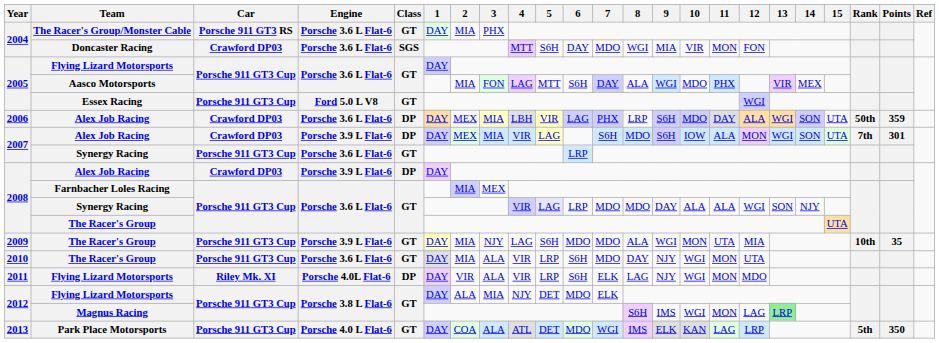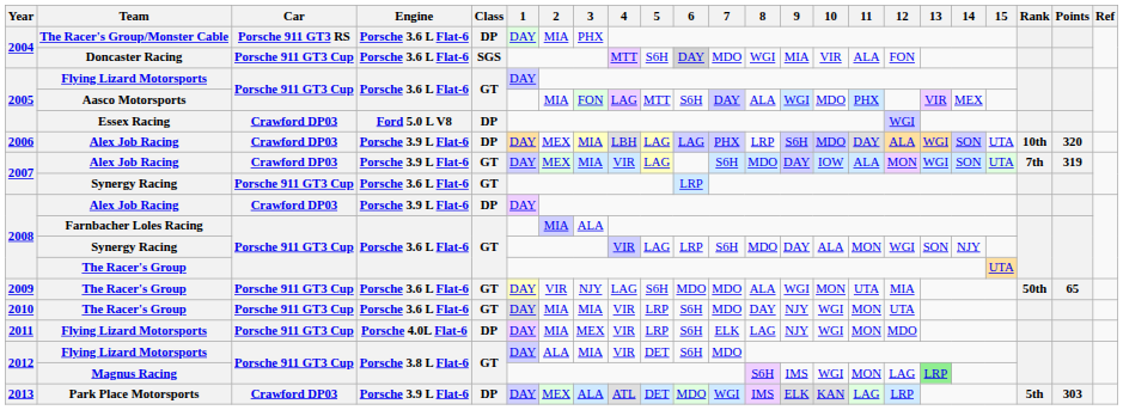 <table class="wikitable" style="text-align:center; font-size:90%">
 <tr>
 <th>Year</th>
 <th>Team</th>
 <th>Car</th>
 <th>Engine</th>
 <th>Class</th>
 <th>1</th>
 <th>2</th>
 <th>3</th>
 <th>4</th>
 <th>5</th>
 <th>6</th>
 <th>7</th>
 <th>8</th>
 <th>9</th>
 <th>10</th>
 <th>11</th>
 <th>12</th>
 <th>13</th>
 <th>14</th>
 <th>15</th>
 <th>Rank</th>
 <th>Points</th>
 <th>Ref</th>
 </tr>
 <tr>
 <th rowspan=2><a href='#'>2004</a></th>
 <th><a href='#'>The Racer's Group/Monster Cable</a></th>
 <th><a href='#'>Porsche 911 GT3</a> RS</th>
 <th><a href='#'>Porsche</a> 3.6 L <a href='#'>Flat-6</a></th>
-<th>GT</th>
+<th>DP</th>
 <td style="background:#DFFFDF;"><a href='#'>DAY</a> <br></td>
 <td><a href='#'>MIA</a></td>
 <td><a href='#'>PHX</a></td>
 <td colspan=12></td>
 <th></th>
 <th></th>
 <td rowspan="2"></td>
 </tr>
 <tr>
 <th>Doncaster Racing</th>
-<th><a href='#'>Crawford DP03</a></th>
+<th><a href='#'>Porsche 911 GT3 Cup</a></th>
 <th><a href='#'>Porsche</a> 3.6 L <a href='#'>Flat-6</a></th>
 <th>SGS</th>
 <td colspan=3></td>
 <td style="background:#EFCFFF;"><a href='#'>MTT</a> <br></td>
 <td><a href='#'>S6H</a></td>
-<td><a href='#'>DAY</a></td>
+<td style="background: lightgrey;"><a href='#'>DAY</a></td>
 <td><a href='#'>MDO</a></td>
 <td><a href='#'>WGI</a></td>
 <td><a href='#'>MIA</a></td>
 <td><a href='#'>VIR</a></td>
-<td><a href='#'>MON</a></td>
+<td><a href='#'>ALA</a></td>
 <td><a href='#'>FON</a></td>
 <td colspan=3></td>
 <th></th>
 <th></th>
 </tr>
 <tr>
 <th rowspan=3><a href='#'>2005</a></th>
 <th><a href='#'>Flying Lizard Motorsports</a></th>
 <th rowspan=2><a href='#'>Porsche 911 GT3 Cup</a></th>
 <th rowspan=2><a href='#'>Porsche</a> 3.6 L <a href='#'>Flat-6</a></th>
 <th rowspan=2>GT</th>
 <td style="background:#CFCFFF;"><a href='#'>DAY</a> <br></td>
 <td colspan=14></td>
 <th rowspan=2></th>
 <th rowspan=2></th>
 <td rowspan="3"></td>
 </tr>
 <tr>
 <th>Aasco Motorsports</th>
 <td></td>
 <td><a href='#'>MIA</a></td>
 <td style="background:#DFFFDF;"><a href='#'>FON</a> <br></td>
 <td style="background:#EFCFFF;"><a href='#'>LAG</a> <br></td>
 <td><a href='#'>MTT</a></td>
 <td><a href='#'>S6H</a></td>
 <td style="background:#CFCFFF;"><a href='#'>DAY</a> <br></td>
 <td><a href='#'>ALA</a></td>
 <td style="background:#CFEAFF;"><a href='#'>WGI</a> <br></td>
 <td><a href='#'>MDO</a></td>
 <td style="background:#CFEAFF;"><a href='#'>PHX</a> <br></td>
 <td></td>
 <td style="background:#EFCFFF;"><a href='#'>VIR</a> <br></td>
 <td><a href='#'>MEX</a></td>
 <td></td>
 </tr>
 <tr>
 <th>Essex Racing</th>
-<th><a href='#'>Porsche 911 GT3 Cup</a></th>
+<th><a href='#'>Crawford DP03</a></th>
 <th><a href='#'>Ford</a> 5.0 L V8</th>
-<th>GT</th>
+<th>DP</th>
 <td colspan=11></td>
 <td style="background:#CFCFFF;"><a href='#'>WGI</a> <br></td>
 <td colspan=3></td>
 <th></th>
 <th></th>
 </tr>
 <tr>
 <th><a href='#'>2006</a></th>
 <th><a href='#'>Alex Job Racing</a></th>
 <th><a href='#'>Crawford DP03</a></th>
-<th><a href='#'>Porsche</a> 3.6 L <a href='#'>Flat-6</a></th>
+<th><a href='#'>Porsche</a> 3.9 L <a href='#'>Flat-6</a></th>
 <th>DP</th>
 <td style="background:#FFDF9F;"><a href='#'>DAY</a> <br></td>
 <td><a href='#'>MEX</a></td>
 <td style="background:#FFFFBF;"><a href='#'>MIA</a> <br></td>
 <td style="background:#DFDFDF;"><a href='#'>LBH</a> <br></td>
-<td style="background:#FFFFBF;"><a href='#'>VIR</a> <br></td>
+<td style="background:#FFFFBF;"><a href='#'>LAG</a> <br></td>
 <td style="background:#CFCFFF;"><a href='#'>LAG</a> <br></td>
 <td style="background:#CFCFFF;"><a href='#'>PHX</a> <br></td>
 <td><a href='#'>LRP</a></td>
 <td style="background:#CFCFFF;"><a href='#'>S6H</a> <br></td>
 <td style="background:#CFCFFF;"><a href='#'>MDO</a> <br></td>
 <td style="background:#DFDFDF;"><a href='#'>DAY</a> <br></td>
 <td style="background:#FFDF9F;"><a href='#'>ALA</a> <br></td>
 <td style="background:#FFDF9F;"><a href='#'>WGI</a> <br></td>
 <td style="background:#CFCFFF;"><a href='#'>SON</a> <br></td>
 <td><a href='#'>UTA</a></td>
-<th>50th</th>
-<th>359</th>
+<th>10th</th>
+<th>320</th>
 <td></td>
 </tr>
 <tr>
 <th rowspan=2><a href='#'>2007</a></th>
 <th><a href='#'>Alex Job Racing</a></th>
 <th><a href='#'>Crawford DP03</a></th>
 <th><a href='#'>Porsche</a> 3.9 L <a href='#'>Flat-6</a></th>
-<th>DP</th>
+<th>GT</th>
 <td style="background:#CFCFFF;"><a href='#'>DAY</a> <br></td>
 <td style="background:#DFFFDF;"><a href='#'>MEX</a> <br></td>
 <td style="background:#CFEAFF;"><a href='#'>MIA</a> <br></td>
 <td style="background:#CFEAFF;"><a href='#'>VIR</a> <br></td>
 <td style="background:#FFFFBF;"><a href='#'>LAG</a> <br></td>
 <td></td>
 <td style="background:#CFEAFF;"><a href='#'>S6H</a> <br></td>
 <td style="background:#CFEAFF;"><a href='#'>MDO</a> <br></td>
-<td style="background:#CFCFFF;"><a href='#'>S6H</a> <br></td>
+<td style="background:#CFCFFF;"><a href='#'>DAY</a> <br></td>
 <td style="background:#CFEAFF;"><a href='#'>IOW</a> <br></td>
 <td style="background:#CFEAFF;"><a href='#'>ALA</a> <br></td>
 <td style="background:#EFCFFF;"><a href='#'>MON</a> <br></td>
 <td style="background:#CFEAFF;"><a href='#'>WGI</a> <br></td>
 <td style="background:#CFEAFF;"><a href='#'>SON</a> <br></td>
 <td style="background:#DFFFDF;"><a href='#'>UTA</a> <br></td>
 <th>7th</th>
-<th>301</th>
+<th>319</th>
 <td rowspan="2"></td>
 </tr>
 <tr>
 <th>Synergy Racing</th>
 <th><a href='#'>Porsche 911 GT3 Cup</a></th>
 <th><a href='#'>Porsche</a> 3.6 L <a href='#'>Flat-6</a></th>
 <th>GT</th>
 <td colspan=5></td>
 <td style="background:#CFEAFF;"><a href='#'>LRP</a> <br></td>
 <td colspan=9></td>
 <th></th>
 <th></th>
 </tr>
 <tr>
 <th rowspan=4><a href='#'>2008</a></th>
 <th><a href='#'>Alex Job Racing</a></th>
 <th><a href='#'>Crawford DP03</a></th>
 <th><a href='#'>Porsche</a> 3.9 L <a href='#'>Flat-6</a></th>
 <th>DP</th>
 <td style="background:#EFCFFF;"><a href='#'>DAY</a> <br></td>
 <td colspan=14></td>
 <th></th>
 <th></th>
 <td rowspan="4"></td>
 </tr>
 <tr>
 <th>Farnbacher Loles Racing</th>
 <th rowspan=3><a href='#'>Porsche 911 GT3 Cup</a></th>
 <th rowspan=3><a href='#'>Porsche</a> 3.6 L <a href='#'>Flat-6</a></th>
 <th rowspan=3>GT</th>
 <td></td>
 <td style="background:#CFCFFF;"><a href='#'>MIA</a> <br></td>
-<td><a href='#'>MEX</a></td>
+<td><a href='#'>ALA</a></td>
 <td colspan=12></td>
 <th rowspan=3></th>
 <th rowspan=3></th>
 </tr>
 <tr>
 <th>Synergy Racing</th>
 <td colspan=3></td>
 <td style="background:#CFCFFF;"><a href='#'>VIR</a> <br></td>
-<td style="background: lavender;"><a href='#'>LAG</a></td>
+<td><a href='#'>LAG</a></td>
 <td><a href='#'>LRP</a></td>
-<td><a href='#'>MDO</a></td>
+<td><a href='#'>S6H</a></td>
 <td><a href='#'>MDO</a></td>
 <td><a href='#'>DAY</a></td>
 <td><a href='#'>ALA</a></td>
-<td><a href='#'>ALA</a></td>
+<td><a href='#'>MON</a></td>
 <td><a href='#'>WGI</a></td>
 <td><a href='#'>SON</a></td>
 <td><a href='#'>NJY</a></td>
 <td></td>
 </tr>
 <tr>
 <th><a href='#'>The Racer's Group</a></th>
 <td colspan=14></td>
 <td style="background:#FFDF9F;"><a href='#'>UTA</a> <br></td>
 </tr>
 <tr>
 <th><a href='#'>2009</a></th>
 <th><a href='#'>The Racer's Group</a></th>
 <th><a href='#'>Porsche 911 GT3 Cup</a></th>
-<th><a href='#'>Porsche</a> 3.9 L <a href='#'>Flat-6</a></th>
+<th><a href='#'>Porsche</a> 3.6 L <a href='#'>Flat-6</a></th>
 <th>GT</th>
 <td style="background:#FFFFBF;"><a href='#'>DAY</a> <br></td>
-<td><a href='#'>MIA</a></td>
+<td><a href='#'>VIR</a></td>
 <td><a href='#'>NJY</a></td>
 <td><a href='#'>LAG</a></td>
 <td><a href='#'>S6H</a></td>
 <td><a href='#'>MDO</a></td>
 <td><a href='#'>MDO</a></td>
 <td><a href='#'>ALA</a></td>
 <td><a href='#'>WGI</a></td>
 <td><a href='#'>MON</a></td>
 <td><a href='#'>UTA</a></td>
 <td><a href='#'>MIA</a></td>
 <td colspan=3></td>
-<th>10th</th>
-<th>35</th>
+<th>50th</th>
+<th>65</th>
 <td></td>
 </tr>
 <tr>
 <th><a href='#'>2010</a></th>
 <th><a href='#'>The Racer's Group</a></th>
 <th><a href='#'>Porsche 911 GT3 Cup</a></th>
 <th><a href='#'>Porsche</a> 3.6 L <a href='#'>Flat-6</a></th>
 <th>GT</th>
 <td style="background:#DFDFDF;"><a href='#'>DAY</a> <br></td>
 <td><a href='#'>MIA</a></td>
-<td><a href='#'>ALA</a></td>
+<td><a href='#'>MIA</a></td>
 <td><a href='#'>VIR</a></td>
 <td><a href='#'>LRP</a></td>
 <td><a href='#'>S6H</a></td>
 <td><a href='#'>MDO</a></td>
 <td><a href='#'>DAY</a></td>
 <td><a href='#'>NJY</a></td>
 <td><a href='#'>WGI</a></td>
 <td><a href='#'>MON</a></td>
 <td><a href='#'>UTA</a></td>
 <td colspan=3></td>
 <th></th>
 <th></th>
 <td></td>
 </tr>
 <tr>
 <th><a href='#'>2011</a></th>
 <th><a href='#'>Flying Lizard Motorsports</a></th>
-<th><a href='#'>Riley Mk. XI</a></th>
+<th><a href='#'>Porsche 911 GT3 Cup</a></th>
 <th><a href='#'>Porsche</a> 4.0L <a href='#'>Flat-6</a></th>
 <th>DP</th>
 <td style="background:#EFCFFF;"><a href='#'>DAY</a> <br></td>
-<td><a href='#'>VIR</a></td>
-<td><a href='#'>ALA</a></td>
+<td><a href='#'>MIA</a></td>
+<td><a href='#'>MEX</a></td>
 <td><a href='#'>VIR</a></td>
 <td><a href='#'>LRP</a></td>
 <td><a href='#'>S6H</a></td>
 <td><a href='#'>ELK</a></td>
 <td><a href='#'>LAG</a></td>
 <td><a href='#'>NJY</a></td>
 <td><a href='#'>WGI</a></td>
 <td><a href='#'>MON</a></td>
 <td><a href='#'>MDO</a></td>
 <td colspan=3></td>
 <th></th>
 <th></th>
 <td></td>
 </tr>
 <tr>
 <th rowspan=2><a href='#'>2012</a></th>
 <th><a href='#'>Flying Lizard Motorsports</a></th>
 <th rowspan=2><a href='#'>Porsche 911 GT3 Cup</a></th>
 <th rowspan=2><a href='#'>Porsche</a> 3.8 L <a href='#'>Flat-6</a></th>
 <th rowspan=2>GT</th>
 <td style="background:#CFCFFF;"><a href='#'>DAY</a> <br></td>
 <td><a href='#'>ALA</a></td>
 <td><a href='#'>MIA</a></td>
-<td><a href='#'>NJY</a></td>
+<td><a href='#'>VIR</a></td>
 <td><a href='#'>DET</a></td>
+<td><a href='#'>S6H</a></td>
 <td><a href='#'>MDO</a></td>
-<td><a href='#'>ELK</a></td>
 <td colspan=8></td>
 <th rowspan=2></th>
 <th rowspan=2></th>
 <td rowspan="2"></td>
 </tr>
 <tr>
 <th><a href='#'>Magnus Racing</a></th>
 <td colspan=7></td>
 <td style="background:#EFCFFF;"><a href='#'>S6H</a> <br></td>
 <td><a href='#'>IMS</a></td>
 <td><a href='#'>WGI</a></td>
 <td><a href='#'>MON</a></td>
 <td><a href='#'>LAG</a></td>
 <td style="background: lightgreen;"><a href='#'>LRP</a></td>
 <td colspan=2></td>
 </tr>
 <tr>
 <th><a href='#'>2013</a></th>
 <th>Park Place Motorsports</th>
-<th><a href='#'>Porsche 911 GT3 Cup</a></th>
-<th><a href='#'>Porsche</a> 4.0 L <a href='#'>Flat-6</a></th>
-<th>GT</th>
+<th><a href='#'>Crawford DP03</a></th>
+<th><a href='#'>Porsche</a> 3.9 L <a href='#'>Flat-6</a></th>
+<th>DP</th>
 <td style="background:#CFCFFF;"><a href='#'>DAY</a> <br></td>
-<td style="background:#DFFFDF;"><a href='#'>COA</a> <br></td>
+<td style="background:#DFFFDF;"><a href='#'>MEX</a> <br></td>
 <td style="background:#CFEAFF;"><a href='#'>ALA</a> <br></td>
 <td style="background:#DFDFDF;"><a href='#'>ATL</a> <br></td>
 <td style="background:#CFEAFF;"><a href='#'>DET</a> <br></td>
 <td style="background:#DFFFDF;"><a href='#'>MDO</a> <br></td>
 <td style="background:#CFEAFF;"><a href='#'>WGI</a> <br></td>
 <td style="background:#EFCFFF;"><a href='#'>IMS</a> <br></td>
 <td style="background:#DFDFDF;"><a href='#'>ELK</a> <br></td>
 <td style="background:#DFDFDF;"><a href='#'>KAN</a> <br></td>
 <td style="background:#DFFFDF;"><a href='#'>LAG</a> <br></td>
 <td style="background:#CFEAFF;"><a href='#'>LRP</a> <br></td>
 <td colspan=3></td>
 <th>5th</th>
-<th>350</th>
+<th>303</th>
 <td></td>
 </tr>
 </table>
